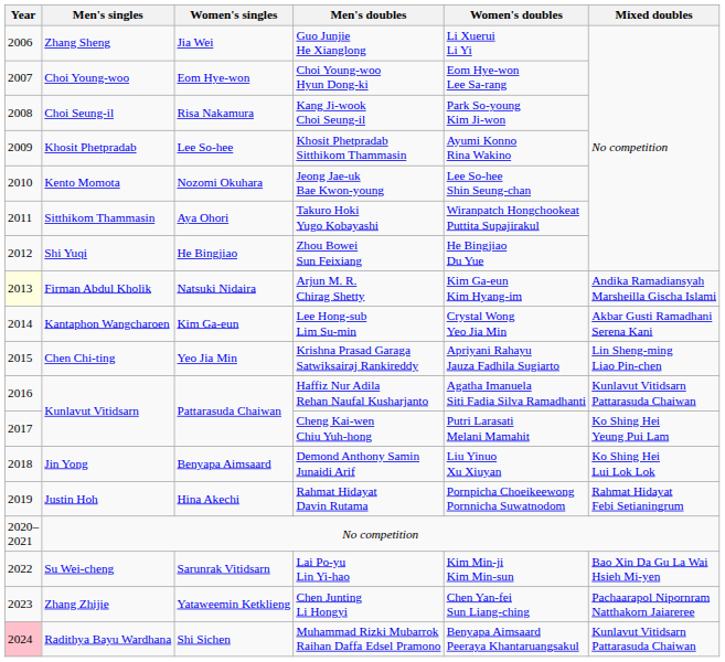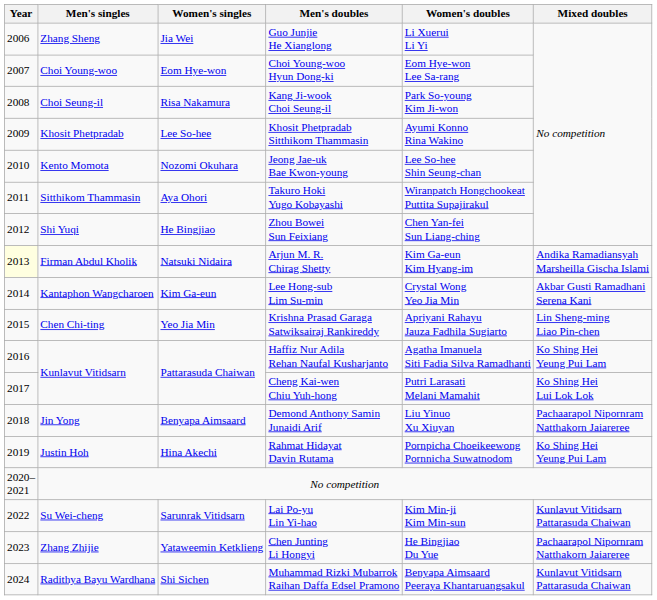 <table class=wikitable style="font-size:90%;">
 <tr>
 <th>Year</th>
 <th>Men's singles</th>
 <th>Women's singles</th>
 <th>Men's doubles</th>
 <th>Women's doubles</th>
 <th>Mixed doubles</th>
 </tr>
 <tr>
 <td>2006</td>
 <td> <a href='#'>Zhang Sheng</a></td>
 <td> <a href='#'>Jia Wei</a></td>
 <td> <a href='#'>Guo Junjie</a><br> <a href='#'>He Xianglong</a></td>
 <td> <a href='#'>Li Xuerui</a><br> <a href='#'>Li Yi</a></td>
 <td rowspan="7"><em>No competition</em></td>
 </tr>
 <tr>
 <td>2007</td>
 <td> <a href='#'>Choi Young-woo</a></td>
 <td> <a href='#'>Eom Hye-won</a></td>
 <td> <a href='#'>Choi Young-woo</a><br> <a href='#'>Hyun Dong-ki</a></td>
 <td> <a href='#'>Eom Hye-won</a><br> <a href='#'>Lee Sa-rang</a></td>
 </tr>
 <tr>
 <td>2008</td>
 <td> <a href='#'>Choi Seung-il</a></td>
 <td> <a href='#'>Risa Nakamura</a></td>
 <td> <a href='#'>Kang Ji-wook</a><br> <a href='#'>Choi Seung-il</a></td>
 <td> <a href='#'>Park So-young</a><br> <a href='#'>Kim Ji-won</a></td>
 </tr>
 <tr>
 <td>2009</td>
 <td> <a href='#'>Khosit Phetpradab</a></td>
 <td> <a href='#'>Lee So-hee</a></td>
 <td> <a href='#'>Khosit Phetpradab</a><br> <a href='#'>Sitthikom Thammasin</a></td>
 <td> <a href='#'>Ayumi Konno</a><br> <a href='#'>Rina Wakino</a></td>
 </tr>
 <tr>
 <td>2010</td>
 <td> <a href='#'>Kento Momota</a></td>
 <td> <a href='#'>Nozomi Okuhara</a></td>
 <td> <a href='#'>Jeong Jae-uk</a><br> <a href='#'>Bae Kwon-young</a></td>
 <td> <a href='#'>Lee So-hee</a><br> <a href='#'>Shin Seung-chan</a></td>
 </tr>
 <tr>
 <td>2011</td>
 <td> <a href='#'>Sitthikom Thammasin</a></td>
 <td> <a href='#'>Aya Ohori</a></td>
 <td> <a href='#'>Takuro Hoki</a><br> <a href='#'>Yugo Kobayashi</a></td>
 <td> <a href='#'>Wiranpatch Hongchookeat</a><br> <a href='#'>Puttita Supajirakul</a></td>
 </tr>
 <tr>
 <td>2012</td>
 <td> <a href='#'>Shi Yuqi</a></td>
 <td> <a href='#'>He Bingjiao</a></td>
 <td> <a href='#'>Zhou Bowei</a><br> <a href='#'>Sun Feixiang</a></td>
-<td> <a href='#'>He Bingjiao</a><br> <a href='#'>Du Yue</a></td>
+<td> <a href='#'>Chen Yan-fei</a><br> <a href='#'>Sun Liang-ching</a></td>
 </tr>
 <tr>
 <td style="background: lightyellow;">2013</td>
 <td> <a href='#'>Firman Abdul Kholik</a></td>
 <td> <a href='#'>Natsuki Nidaira</a></td>
 <td> <a href='#'>Arjun M. R.</a><br> <a href='#'>Chirag Shetty</a></td>
 <td> <a href='#'>Kim Ga-eun</a><br> <a href='#'>Kim Hyang-im</a></td>
 <td> <a href='#'>Andika Ramadiansyah</a><br> <a href='#'>Marsheilla Gischa Islami</a></td>
 </tr>
 <tr>
 <td>2014</td>
 <td> <a href='#'>Kantaphon Wangcharoen</a></td>
 <td> <a href='#'>Kim Ga-eun</a></td>
 <td> <a href='#'>Lee Hong-sub</a><br> <a href='#'>Lim Su-min</a></td>
 <td> <a href='#'>Crystal Wong</a><br> <a href='#'>Yeo Jia Min</a></td>
 <td> <a href='#'>Akbar Gusti Ramadhani</a><br> <a href='#'>Serena Kani</a></td>
 </tr>
 <tr>
 <td>2015</td>
 <td> <a href='#'>Chen Chi-ting</a></td>
 <td> <a href='#'>Yeo Jia Min</a></td>
 <td> <a href='#'>Krishna Prasad Garaga</a><br> <a href='#'>Satwiksairaj Rankireddy</a></td>
 <td> <a href='#'>Apriyani Rahayu</a><br> <a href='#'>Jauza Fadhila Sugiarto</a></td>
 <td> <a href='#'>Lin Sheng-ming</a><br> <a href='#'>Liao Pin-chen</a></td>
 </tr>
 <tr>
 <td>2016</td>
 <td rowspan="2"> <a href='#'>Kunlavut Vitidsarn</a></td>
 <td rowspan="2"> <a href='#'>Pattarasuda Chaiwan</a></td>
 <td> <a href='#'>Haffiz Nur Adila</a><br> <a href='#'>Rehan Naufal Kusharjanto</a></td>
 <td> <a href='#'>Agatha Imanuela</a><br> <a href='#'>Siti Fadia Silva Ramadhanti</a></td>
-<td> <a href='#'>Kunlavut Vitidsarn</a><br> <a href='#'>Pattarasuda Chaiwan</a></td>
+<td> <a href='#'>Ko Shing Hei</a><br> <a href='#'>Yeung Pui Lam</a></td>
 </tr>
 <tr>
 <td>2017</td>
 <td> <a href='#'>Cheng Kai-wen</a><br> <a href='#'>Chiu Yuh-hong</a></td>
 <td> <a href='#'>Putri Larasati</a><br> <a href='#'>Melani Mamahit</a></td>
-<td> <a href='#'>Ko Shing Hei</a><br> <a href='#'>Yeung Pui Lam</a></td>
+<td> <a href='#'>Ko Shing Hei</a><br> <a href='#'>Lui Lok Lok</a></td>
 </tr>
 <tr>
 <td>2018</td>
 <td> <a href='#'>Jin Yong</a></td>
 <td> <a href='#'>Benyapa Aimsaard</a></td>
 <td> <a href='#'>Demond Anthony Samin</a><br> <a href='#'>Junaidi Arif</a></td>
 <td> <a href='#'>Liu Yinuo</a><br> <a href='#'>Xu Xiuyan</a></td>
-<td> <a href='#'>Ko Shing Hei</a><br> <a href='#'>Lui Lok Lok</a></td>
+<td> <a href='#'>Pachaarapol Nipornram</a><br> <a href='#'>Natthakorn Jaiareree</a></td>
 </tr>
 <tr>
 <td>2019</td>
 <td> <a href='#'>Justin Hoh</a></td>
 <td> <a href='#'>Hina Akechi</a></td>
 <td> <a href='#'>Rahmat Hidayat</a><br> <a href='#'>Davin Rutama</a></td>
 <td> <a href='#'>Pornpicha Choeikeewong</a><br> <a href='#'>Pornnicha Suwatnodom</a></td>
-<td> <a href='#'>Rahmat Hidayat</a><br> <a href='#'>Febi Setianingrum</a></td>
+<td> <a href='#'>Ko Shing Hei</a><br> <a href='#'>Yeung Pui Lam</a></td>
 </tr>
 <tr>
 <td>2020–<br>2021</td>
 <td colspan="5" align="center"><em>No competition</em></td>
 </tr>
 <tr>
 <td>2022</td>
 <td> <a href='#'>Su Wei-cheng</a></td>
 <td> <a href='#'>Sarunrak Vitidsarn</a></td>
 <td> <a href='#'>Lai Po-yu</a><br> <a href='#'>Lin Yi-hao</a></td>
 <td> <a href='#'>Kim Min-ji</a><br> <a href='#'>Kim Min-sun</a></td>
-<td> <a href='#'>Bao Xin Da Gu La Wai</a><br> <a href='#'>Hsieh Mi-yen</a></td>
+<td> <a href='#'>Kunlavut Vitidsarn</a><br> <a href='#'>Pattarasuda Chaiwan</a></td>
 </tr>
 <tr>
 <td>2023</td>
 <td> <a href='#'>Zhang Zhijie</a></td>
 <td> <a href='#'>Yataweemin Ketklieng</a></td>
 <td> <a href='#'>Chen Junting</a><br> <a href='#'>Li Hongyi</a></td>
-<td> <a href='#'>Chen Yan-fei</a><br> <a href='#'>Sun Liang-ching</a></td>
+<td> <a href='#'>He Bingjiao</a><br> <a href='#'>Du Yue</a></td>
 <td> <a href='#'>Pachaarapol Nipornram</a><br> <a href='#'>Natthakorn Jaiareree</a></td>
 </tr>
 <tr>
-<td style="background: pink;">2024</td>
+<td>2024</td>
 <td> <a href='#'>Radithya Bayu Wardhana</a></td>
 <td> <a href='#'>Shi Sichen</a></td>
 <td> <a href='#'>Muhammad Rizki Mubarrok</a><br> <a href='#'>Raihan Daffa Edsel Pramono</a></td>
 <td> <a href='#'>Benyapa Aimsaard</a><br> <a href='#'>Peeraya Khantaruangsakul</a></td>
 <td> <a href='#'>Kunlavut Vitidsarn</a><br> <a href='#'>Pattarasuda Chaiwan</a></td>
 </tr>
 </table>
